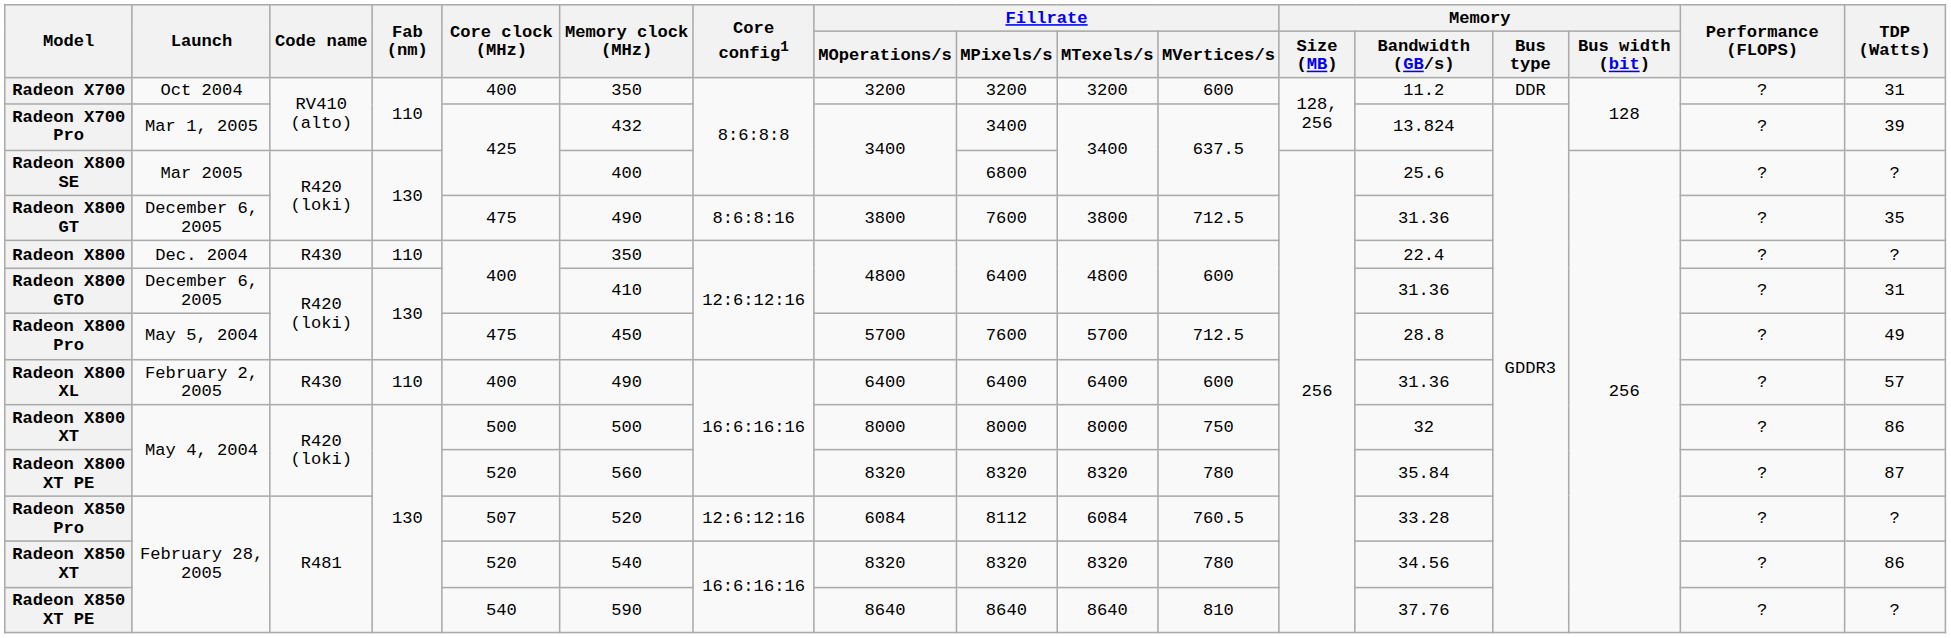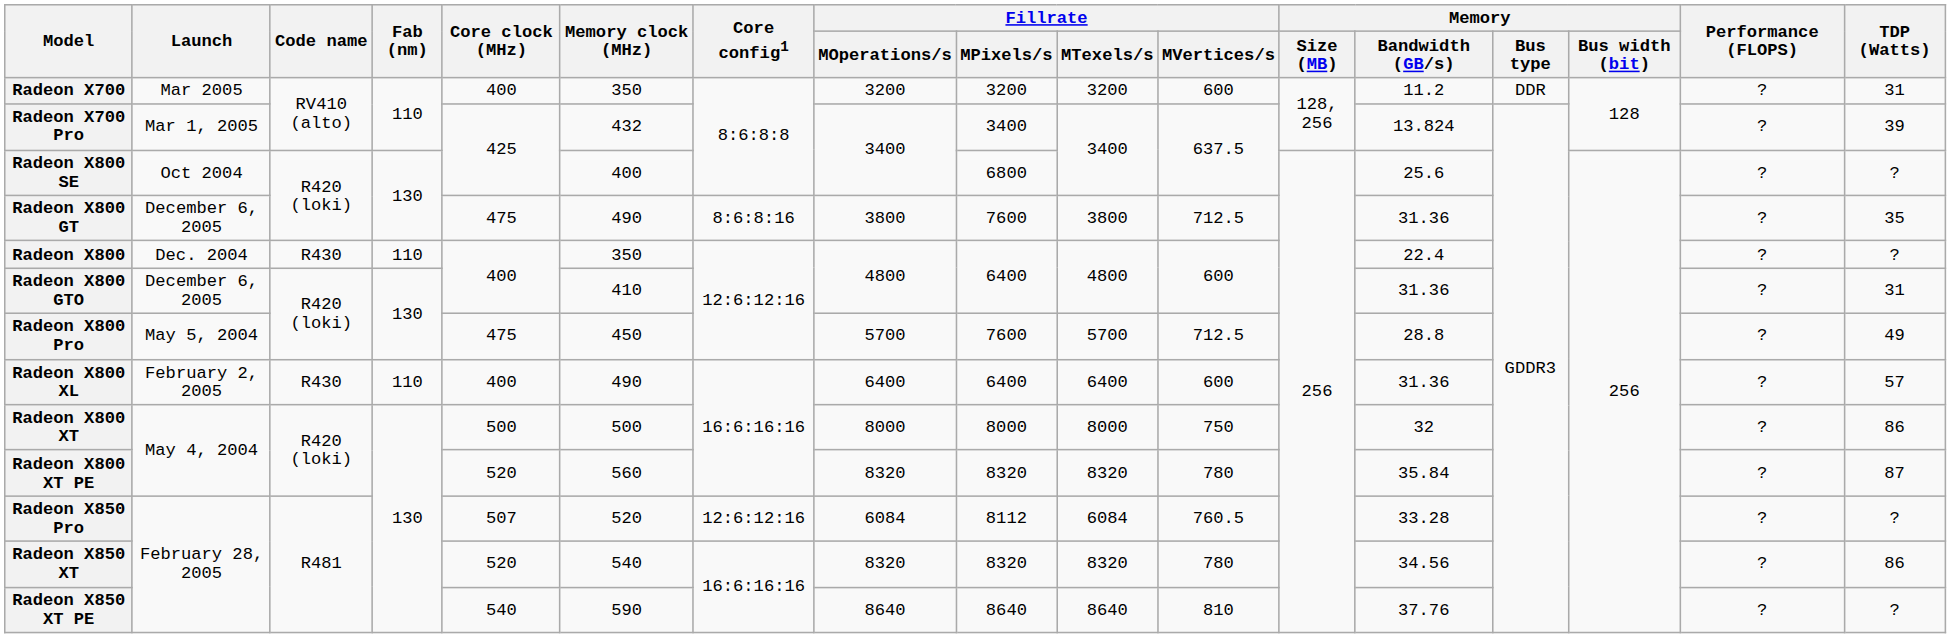 <table class="mw-datatable wikitable sortable sort-under" style="font-size:85%; text-align:center;">
 <tr>
 <th rowspan="2">Model</th>
 <th rowspan="2">Launch</th>
 <th rowspan="2">Code name</th>
 <th rowspan="2">Fab (nm)</th>
 <th rowspan="2">Core clock (MHz)</th>
 <th rowspan="2">Memory clock (MHz)</th>
 <th rowspan="2">Core config<sup>1</sup></th>
 <th colspan="4"><a href='#'>Fillrate</a></th>
 <th colspan="4">Memory</th>
 <th rowspan="2">Performance (FLOPS)</th>
 <th rowspan="2">TDP (Watts)</th>
 </tr>
 <tr>
 <th>MOperations/s</th>
 <th>MPixels/s</th>
 <th>MTexels/s</th>
 <th>MVertices/s</th>
 <th>Size (<a href='#'>MB</a>)</th>
 <th>Bandwidth (<a href='#'>GB</a>/s)</th>
 <th>Bus type</th>
 <th>Bus width (<a href='#'>bit</a>)</th>
 </tr>
 <tr>
 <th>Radeon X700</th>
-<td>Oct 2004</td>
+<td>Mar 2005</td>
 <td rowspan="2">RV410 (alto)</td>
 <td rowspan="2">110</td>
 <td>400</td>
 <td>350</td>
 <td rowspan="3">8:6:8:8</td>
 <td>3200</td>
 <td>3200</td>
 <td>3200</td>
 <td>600</td>
 <td rowspan="2">128, 256</td>
 <td>11.2</td>
 <td>DDR</td>
 <td rowspan="2">128</td>
 <td>?</td>
 <td>31</td>
 </tr>
 <tr>
 <th>Radeon X700 Pro</th>
 <td>Mar 1, 2005</td>
 <td rowspan="2">425</td>
 <td>432</td>
 <td rowspan="2">3400</td>
 <td>3400</td>
 <td rowspan="2">3400</td>
 <td rowspan="2">637.5</td>
 <td>13.824</td>
 <td rowspan="12">GDDR3</td>
 <td>?</td>
 <td>39</td>
 </tr>
 <tr>
 <th>Radeon X800 SE</th>
-<td>Mar 2005</td>
+<td>Oct 2004</td>
 <td rowspan="2">R420 (loki)</td>
 <td rowspan="2">130</td>
 <td>400</td>
 <td>6800</td>
 <td rowspan="11">256</td>
 <td>25.6</td>
 <td rowspan="11">256</td>
 <td>?</td>
 <td>?</td>
 </tr>
 <tr>
 <th>Radeon X800 GT</th>
 <td>December 6, 2005</td>
 <td>475</td>
 <td>490</td>
 <td>8:6:8:16</td>
 <td>3800</td>
 <td>7600</td>
 <td>3800</td>
 <td>712.5</td>
 <td>31.36</td>
 <td>?</td>
 <td>35</td>
 </tr>
 <tr>
 <th>Radeon X800</th>
 <td>Dec. 2004</td>
 <td>R430</td>
 <td>110</td>
 <td rowspan="2">400</td>
 <td>350</td>
 <td rowspan="3">12:6:12:16</td>
 <td rowspan="2">4800</td>
 <td rowspan="2">6400</td>
 <td rowspan="2">4800</td>
 <td rowspan="2">600</td>
 <td>22.4</td>
 <td>?</td>
 <td>?</td>
 </tr>
 <tr>
 <th>Radeon X800 GTO</th>
 <td>December 6, 2005</td>
 <td rowspan="2">R420 (loki)</td>
 <td rowspan="2">130</td>
 <td>410</td>
 <td>31.36</td>
 <td>?</td>
 <td>31</td>
 </tr>
 <tr>
 <th>Radeon X800 Pro</th>
 <td>May 5, 2004</td>
 <td>475</td>
 <td>450</td>
 <td>5700</td>
 <td>7600</td>
 <td>5700</td>
 <td>712.5</td>
 <td>28.8</td>
 <td>?</td>
 <td>49</td>
 </tr>
 <tr>
 <th>Radeon X800 XL</th>
 <td>February 2, 2005</td>
 <td>R430</td>
 <td>110</td>
 <td>400</td>
 <td>490</td>
 <td rowspan="3">16:6:16:16</td>
 <td>6400</td>
 <td>6400</td>
 <td>6400</td>
 <td>600</td>
 <td>31.36</td>
 <td>?</td>
 <td>57</td>
 </tr>
 <tr>
 <th>Radeon X800 XT</th>
 <td rowspan="2">May 4, 2004</td>
 <td rowspan="2">R420 (loki)</td>
 <td rowspan="5">130</td>
 <td>500</td>
 <td>500</td>
 <td>8000</td>
 <td>8000</td>
 <td>8000</td>
 <td>750</td>
 <td>32</td>
 <td>?</td>
 <td>86</td>
 </tr>
 <tr>
 <th>Radeon X800 XT PE</th>
 <td>520</td>
 <td>560</td>
 <td>8320</td>
 <td>8320</td>
 <td>8320</td>
 <td>780</td>
 <td>35.84</td>
 <td>?</td>
 <td>87</td>
 </tr>
 <tr>
 <th>Radeon X850 Pro</th>
 <td rowspan="3">February 28, 2005</td>
 <td rowspan="3">R481</td>
 <td>507</td>
 <td>520</td>
 <td>12:6:12:16</td>
 <td>6084</td>
 <td>8112</td>
 <td>6084</td>
 <td>760.5</td>
 <td>33.28</td>
 <td>?</td>
 <td>?</td>
 </tr>
 <tr>
 <th>Radeon X850 XT</th>
 <td>520</td>
 <td>540</td>
 <td rowspan="2">16:6:16:16</td>
 <td>8320</td>
 <td>8320</td>
 <td>8320</td>
 <td>780</td>
 <td>34.56</td>
 <td>?</td>
 <td>86</td>
 </tr>
 <tr>
 <th>Radeon X850 XT PE</th>
 <td>540</td>
 <td>590</td>
 <td>8640</td>
 <td>8640</td>
 <td>8640</td>
 <td>810</td>
 <td>37.76</td>
 <td>?</td>
 <td>?</td>
 </tr>
 </table>
